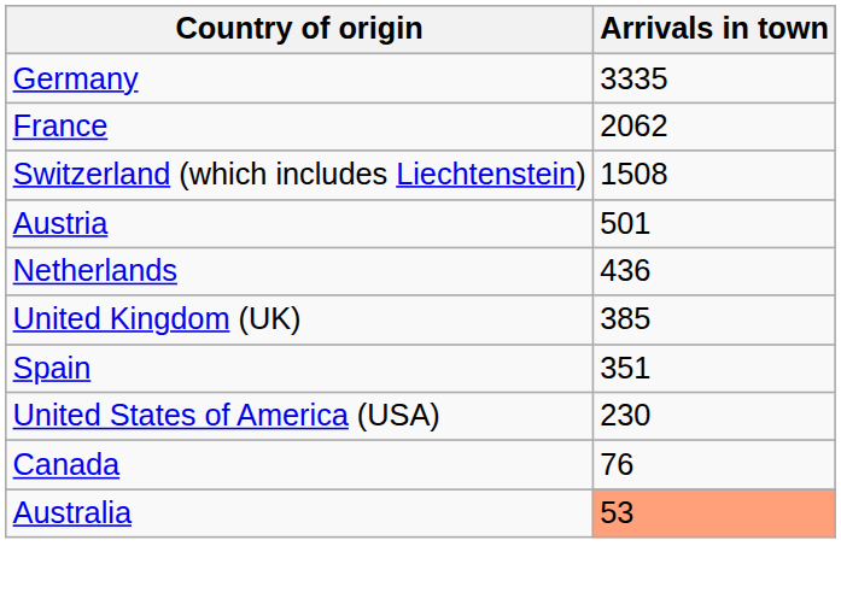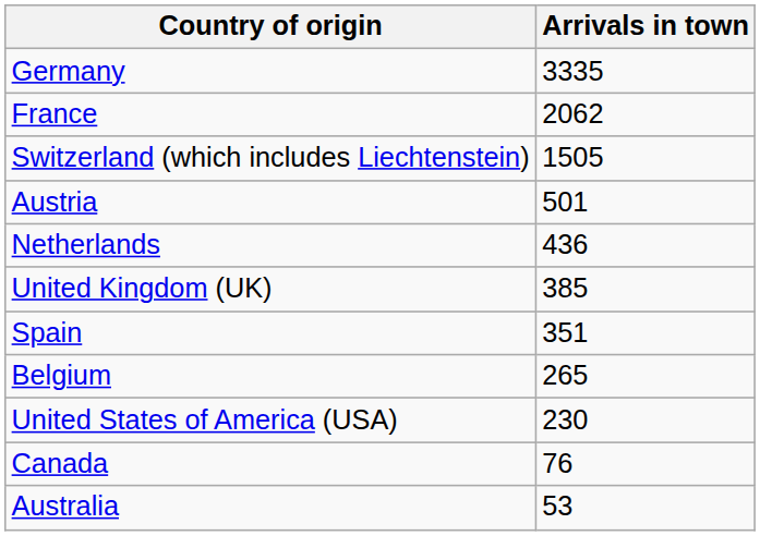 <table class="wikitable">
 <tr>
 <th>Country of origin</th>
 <th>Arrivals in town</th>
 </tr>
 <tr>
 <td><a href='#'>Germany</a></td>
 <td>3335</td>
 </tr>
 <tr>
 <td><a href='#'>France</a></td>
 <td>2062</td>
 </tr>
 <tr>
 <td><a href='#'>Switzerland</a> (which includes <a href='#'>Liechtenstein</a>)</td>
-<td>1508</td>
+<td>1505</td>
 </tr>
 <tr>
 <td><a href='#'>Austria</a></td>
 <td>501</td>
 </tr>
 <tr>
 <td><a href='#'>Netherlands</a></td>
 <td>436</td>
 </tr>
 <tr>
 <td><a href='#'>United Kingdom</a> (UK)</td>
 <td>385</td>
 </tr>
 <tr>
 <td><a href='#'>Spain</a></td>
 <td>351</td>
 </tr>
 <tr>
+<td><a href='#'>Belgium</a></td>
+<td>265</td>
+</tr>
+<tr>
 <td><a href='#'>United States of America</a> (USA)</td>
 <td>230</td>
 </tr>
 <tr>
 <td><a href='#'>Canada</a></td>
 <td>76</td>
 </tr>
 <tr>
 <td><a href='#'>Australia</a></td>
-<td style="background: lightsalmon;">53</td>
+<td>53</td>
 </tr>
 </table>
